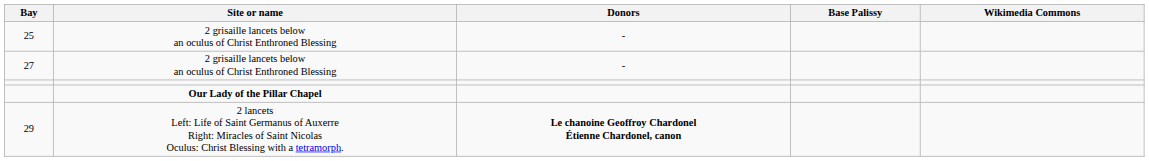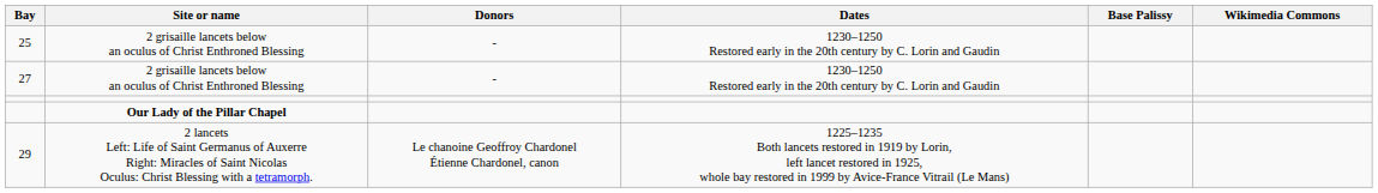 <table class="wikitable" style="width:100%;text-align:center;font-size:90%;">
 <tr>
 <th>Bay</th>
 <th>Site or name</th>
 <th>Donors</th>
+<th>Dates</th>
 <th>Base Palissy</th>
 <th>Wikimedia Commons</th>
 </tr>
 <tr>
 <td>25</td>
 <td>2 grisaille lancets below<br>an oculus of Christ Enthroned Blessing</td>
 <td>-</td>
+<td>1230–1250<br>Restored early in the 20th century by C. Lorin and Gaudin</td>
 <td></td>
 <td></td>
 </tr>
 <tr>
 <td>27</td>
 <td>2 grisaille lancets below<br>an oculus of Christ Enthroned Blessing</td>
 <td>-</td>
+<td>1230–1250<br>Restored early in the 20th century by C. Lorin and Gaudin</td>
 <td></td>
 <td></td>
 </tr>
 <tr>
+<td></td>
 <td></td>
 <td></td>
 <td></td>
 <td></td>
 <td></td>
 </tr>
 <tr>
 <td></td>
 <td><strong>Our Lady of the Pillar Chapel</strong></td>
 <td></td>
 <td></td>
 <td></td>
+<td></td>
 </tr>
 <tr>
 <td>29</td>
 <td>2 lancets<br>Left: Life of Saint Germanus of Auxerre<br>Right: Miracles of Saint Nicolas<br>Oculus: Christ Blessing with a <a href='#'>tetramorph</a>.</td>
-<td><strong>Le chanoine Geoffroy Chardonel<br>Étienne Chardonel, canon</strong></td>
+<td>Le chanoine Geoffroy Chardonel<br>Étienne Chardonel, canon</td>
+<td>1225–1235<br>Both lancets restored in 1919 by Lorin,<br> left lancet restored in 1925,<br>whole bay restored in 1999 by Avice-France Vitrail (Le Mans)</td>
 <td></td>
 <td></td>
 </tr>
 </table>
